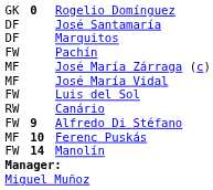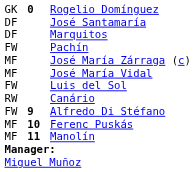 <table style="font-size: 90%" cellspacing="0" cellpadding="0" align=center>
 <tr>
 <td colspan="4"></td>
 </tr>
 <tr>
 <th width="25"></th>
 <th width="25"></th>
 </tr>
 <tr>
 <td>GK</td>
 <td><strong>0</strong></td>
 <td> <a href='#'>Rogelio Domínguez</a></td>
 </tr>
 <tr>
 <td>DF</td>
 <td></td>
 <td> <a href='#'>José Santamaría</a></td>
 </tr>
 <tr>
 <td>DF</td>
 <td></td>
 <td> <a href='#'>Marquitos</a></td>
 </tr>
 <tr>
 <td>FW</td>
 <td></td>
 <td> <a href='#'>Pachín</a></td>
 </tr>
 <tr>
 <td>MF</td>
 <td></td>
 <td> <a href='#'>José María Zárraga</a> (<a href='#'>c</a>)</td>
 </tr>
 <tr>
 </tr>
 <tr>
 <td>MF</td>
 <td></td>
 <td> <a href='#'>José María Vidal</a></td>
 </tr>
 <tr>
 <td>FW</td>
 <td></td>
 <td> <a href='#'>Luis del Sol</a></td>
 </tr>
 <tr>
 <td>RW</td>
 <td></td>
 <td> <a href='#'>Canário</a></td>
 </tr>
 <tr>
 <td>FW</td>
 <td><strong>9</strong></td>
 <td> <a href='#'>Alfredo Di Stéfano</a></td>
 </tr>
 <tr>
 <td>MF</td>
 <td><strong>10</strong></td>
 <td> <a href='#'>Ferenc Puskás</a></td>
 </tr>
 <tr>
-<td>FW</td>
-<td><strong>14</strong></td>
+<td>MF</td>
+<td><strong>11</strong></td>
 <td> <a href='#'>Manolín</a></td>
 </tr>
 <tr>
 <td colspan=3><strong>Manager:</strong></td>
 </tr>
 <tr>
 <td colspan=4> <a href='#'>Miguel Muñoz</a></td>
 </tr>
 </table>
